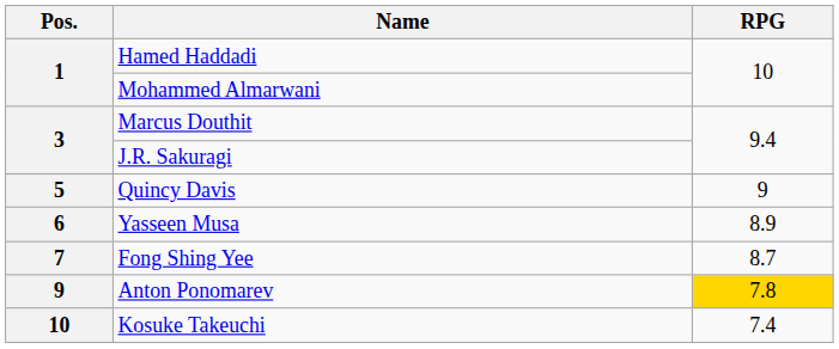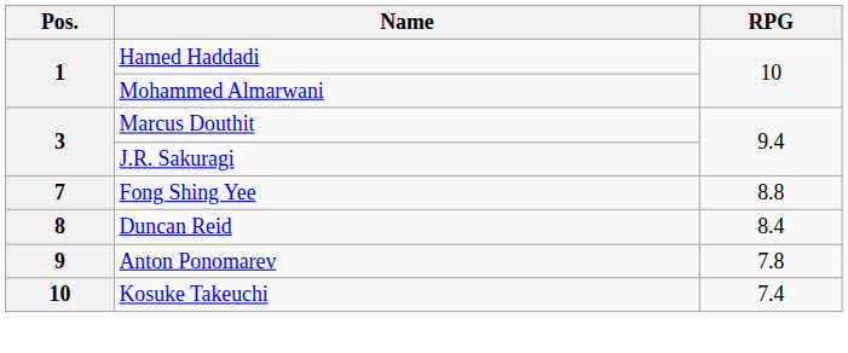 <table class=wikitable width=100% style="text-align:center;">
 <tr>
 <th width="13%">Pos.</th>
 <th width="70%">Name</th>
 <th width="17%">RPG</th>
 </tr>
 <tr>
 <th rowspan=2>1</th>
 <td align=left> <a href='#'>Hamed Haddadi</a></td>
 <td rowspan=2>10</td>
 </tr>
 <tr>
 <td align=left> <a href='#'>Mohammed Almarwani</a></td>
 </tr>
 <tr>
 <th rowspan=2>3</th>
 <td align=left> <a href='#'>Marcus Douthit</a></td>
 <td rowspan=2>9.4</td>
 </tr>
 <tr>
 <td align=left> <a href='#'>J.R. Sakuragi</a></td>
 </tr>
 <tr>
-<th>5</th>
-<td align=left> <a href='#'>Quincy Davis</a></td>
-<td>9</td>
+<th>7</th>
+<td align=left> <a href='#'>Fong Shing Yee</a></td>
+<td>8.8</td>
 </tr>
 <tr>
-<th>6</th>
-<td align=left> <a href='#'>Yasseen Musa</a></td>
-<td>8.9</td>
-</tr>
-<tr>
-<th>7</th>
-<td align=left> <a href='#'>Fong Shing Yee</a></td>
-<td>8.7</td>
+<th>8</th>
+<td align=left> <a href='#'>Duncan Reid</a></td>
+<td>8.4</td>
 </tr>
 <tr>
 <th>9</th>
 <td align=left> <a href='#'>Anton Ponomarev</a></td>
-<td style="background: gold;">7.8</td>
+<td>7.8</td>
 </tr>
 <tr>
 <th>10</th>
 <td align=left> <a href='#'>Kosuke Takeuchi</a></td>
 <td>7.4</td>
 </tr>
 </table>
